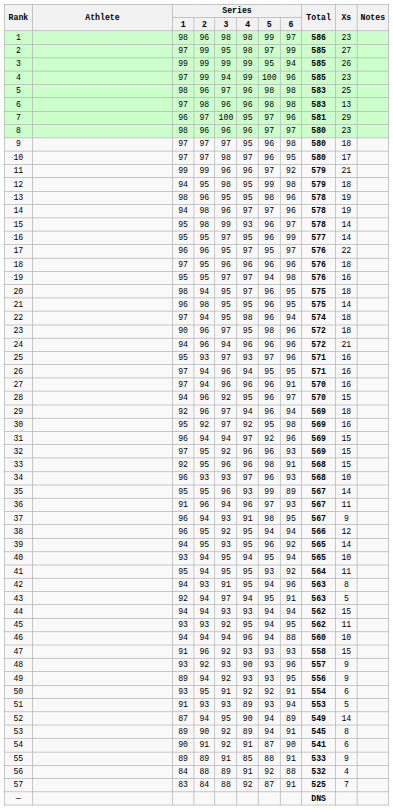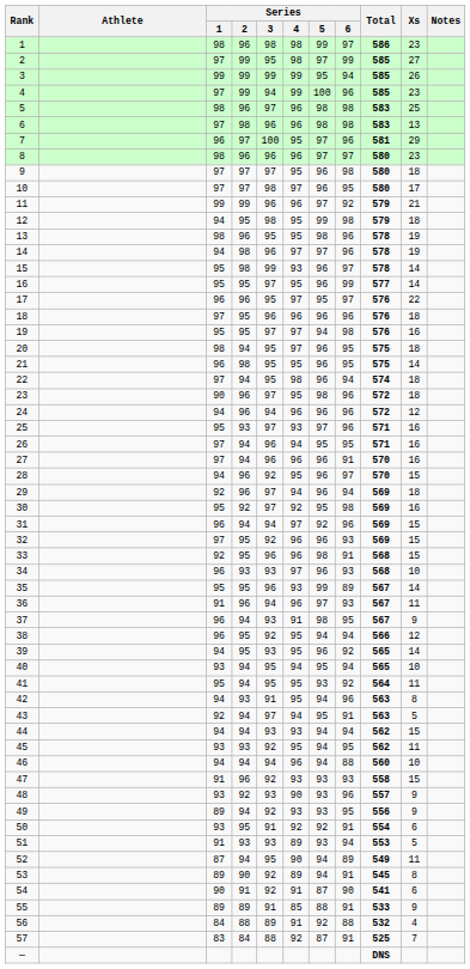 <table class="wikitable" style="text-align:center">
 <tr>
 <th rowspan=2 width=40>Rank</th>
 <th rowspan=2 width=250>Athlete</th>
 <th colspan=6>Series</th>
 <th rowspan=2 width=50>Total</th>
 <th rowspan=2 width=30>Xs</th>
 <th rowspan=2 width=45>Notes</th>
 </tr>
 <tr>
 <th width=30>1</th>
 <th width=30>2</th>
 <th width=30>3</th>
 <th width=30>4</th>
 <th width=30>5</th>
 <th width=30>6</th>
 </tr>
 <tr bgcolor=ccffcc>
 <td>1</td>
 <td align=left></td>
 <td>98</td>
 <td>96</td>
 <td>98</td>
 <td>98</td>
 <td>99</td>
 <td>97</td>
 <td><strong>586</strong></td>
 <td>23</td>
 <td></td>
 </tr>
 <tr bgcolor=ccffcc>
 <td>2</td>
 <td align=left></td>
 <td>97</td>
 <td>99</td>
 <td>95</td>
 <td>98</td>
 <td>97</td>
 <td>99</td>
 <td><strong>585</strong></td>
 <td>27</td>
 <td></td>
 </tr>
 <tr bgcolor=ccffcc>
 <td>3</td>
 <td align=left></td>
 <td>99</td>
 <td>99</td>
 <td>99</td>
 <td>99</td>
 <td>95</td>
 <td>94</td>
 <td><strong>585</strong></td>
 <td>26</td>
 <td></td>
 </tr>
 <tr bgcolor=ccffcc>
 <td>4</td>
 <td align=left></td>
 <td>97</td>
 <td>99</td>
 <td>94</td>
 <td>99</td>
 <td>100</td>
 <td>96</td>
 <td><strong>585</strong></td>
 <td>23</td>
 <td></td>
 </tr>
 <tr bgcolor=ccffcc>
 <td>5</td>
 <td align=left></td>
 <td>98</td>
 <td>96</td>
 <td>97</td>
 <td>96</td>
 <td>98</td>
 <td>98</td>
 <td><strong>583</strong></td>
 <td>25</td>
 <td></td>
 </tr>
 <tr bgcolor=ccffcc>
 <td>6</td>
 <td align=left></td>
 <td>97</td>
 <td>98</td>
 <td>96</td>
 <td>96</td>
 <td>98</td>
 <td>98</td>
 <td><strong>583</strong></td>
 <td>13</td>
 <td></td>
 </tr>
 <tr bgcolor=ccffcc>
 <td>7</td>
 <td align=left></td>
 <td>96</td>
 <td>97</td>
 <td>100</td>
 <td>95</td>
 <td>97</td>
 <td>96</td>
 <td><strong>581</strong></td>
 <td>29</td>
 <td></td>
 </tr>
 <tr bgcolor=ccffcc>
 <td>8</td>
 <td align=left></td>
 <td>98</td>
 <td>96</td>
 <td>96</td>
 <td>96</td>
 <td>97</td>
 <td>97</td>
 <td><strong>580</strong></td>
 <td>23</td>
 <td></td>
 </tr>
 <tr>
 <td>9</td>
 <td align=left></td>
 <td>97</td>
 <td>97</td>
 <td>97</td>
 <td>95</td>
 <td>96</td>
 <td>98</td>
 <td><strong>580</strong></td>
 <td>18</td>
 <td></td>
 </tr>
 <tr>
 <td>10</td>
 <td align=left></td>
 <td>97</td>
 <td>97</td>
 <td>98</td>
 <td>97</td>
 <td>96</td>
 <td>95</td>
 <td><strong>580</strong></td>
 <td>17</td>
 <td></td>
 </tr>
 <tr>
 <td>11</td>
 <td align=left></td>
 <td>99</td>
 <td>99</td>
 <td>96</td>
 <td>96</td>
 <td>97</td>
 <td>92</td>
 <td><strong>579</strong></td>
 <td>21</td>
 <td></td>
 </tr>
 <tr>
 <td>12</td>
 <td align=left></td>
 <td>94</td>
 <td>95</td>
 <td>98</td>
 <td>95</td>
 <td>99</td>
 <td>98</td>
 <td><strong>579</strong></td>
 <td>18</td>
 <td></td>
 </tr>
 <tr>
 <td>13</td>
 <td align=left></td>
 <td>98</td>
 <td>96</td>
 <td>95</td>
 <td>95</td>
 <td>98</td>
 <td>96</td>
 <td><strong>578</strong></td>
 <td>19</td>
 <td></td>
 </tr>
 <tr>
 <td>14</td>
 <td align=left></td>
 <td>94</td>
 <td>98</td>
 <td>96</td>
 <td>97</td>
 <td>97</td>
 <td>96</td>
 <td><strong>578</strong></td>
 <td>19</td>
 <td></td>
 </tr>
 <tr>
 <td>15</td>
 <td align=left></td>
 <td>95</td>
 <td>98</td>
 <td>99</td>
 <td>93</td>
 <td>96</td>
 <td>97</td>
 <td><strong>578</strong></td>
 <td>14</td>
 <td></td>
 </tr>
 <tr>
 <td>16</td>
 <td align=left></td>
 <td>95</td>
 <td>95</td>
 <td>97</td>
 <td>95</td>
 <td>96</td>
 <td>99</td>
 <td><strong>577</strong></td>
 <td>14</td>
 <td></td>
 </tr>
 <tr>
 <td>17</td>
 <td align=left></td>
 <td>96</td>
 <td>96</td>
 <td>95</td>
 <td>97</td>
 <td>95</td>
 <td>97</td>
 <td><strong>576</strong></td>
 <td>22</td>
 <td></td>
 </tr>
 <tr>
 <td>18</td>
 <td align=left></td>
 <td>97</td>
 <td>95</td>
 <td>96</td>
 <td>96</td>
 <td>96</td>
 <td>96</td>
 <td><strong>576</strong></td>
 <td>18</td>
 <td></td>
 </tr>
 <tr>
 <td>19</td>
 <td align=left></td>
 <td>95</td>
 <td>95</td>
 <td>97</td>
 <td>97</td>
 <td>94</td>
 <td>98</td>
 <td><strong>576</strong></td>
 <td>16</td>
 <td></td>
 </tr>
 <tr>
 <td>20</td>
 <td align=left></td>
 <td>98</td>
 <td>94</td>
 <td>95</td>
 <td>97</td>
 <td>96</td>
 <td>95</td>
 <td><strong>575</strong></td>
 <td>18</td>
 <td></td>
 </tr>
 <tr>
 <td>21</td>
 <td align=left></td>
 <td>96</td>
 <td>98</td>
 <td>95</td>
 <td>95</td>
 <td>96</td>
 <td>95</td>
 <td><strong>575</strong></td>
 <td>14</td>
 <td></td>
 </tr>
 <tr>
 <td>22</td>
 <td align=left></td>
 <td>97</td>
 <td>94</td>
 <td>95</td>
 <td>98</td>
 <td>96</td>
 <td>94</td>
 <td><strong>574</strong></td>
 <td>18</td>
 <td></td>
 </tr>
 <tr>
 <td>23</td>
 <td align=left></td>
 <td>90</td>
 <td>96</td>
 <td>97</td>
 <td>95</td>
 <td>98</td>
 <td>96</td>
 <td><strong>572</strong></td>
 <td>18</td>
 <td></td>
 </tr>
 <tr>
 <td>24</td>
 <td align=left></td>
 <td>94</td>
 <td>96</td>
 <td>94</td>
 <td>96</td>
 <td>96</td>
 <td>96</td>
 <td><strong>572</strong></td>
-<td>21</td>
+<td>12</td>
 <td></td>
 </tr>
 <tr>
 <td>25</td>
 <td align=left></td>
 <td>95</td>
 <td>93</td>
 <td>97</td>
 <td>93</td>
 <td>97</td>
 <td>96</td>
 <td><strong>571</strong></td>
 <td>16</td>
 <td></td>
 </tr>
 <tr>
 <td>26</td>
 <td align=left></td>
 <td>97</td>
 <td>94</td>
 <td>96</td>
 <td>94</td>
 <td>95</td>
 <td>95</td>
 <td><strong>571</strong></td>
 <td>16</td>
 <td></td>
 </tr>
 <tr>
 <td>27</td>
 <td align=left></td>
 <td>97</td>
 <td>94</td>
 <td>96</td>
 <td>96</td>
 <td>96</td>
 <td>91</td>
 <td><strong>570</strong></td>
 <td>16</td>
 <td></td>
 </tr>
 <tr>
 <td>28</td>
 <td align=left></td>
 <td>94</td>
 <td>96</td>
 <td>92</td>
 <td>95</td>
 <td>96</td>
 <td>97</td>
 <td><strong>570</strong></td>
 <td>15</td>
 <td></td>
 </tr>
 <tr>
 <td>29</td>
 <td align=left></td>
 <td>92</td>
 <td>96</td>
 <td>97</td>
 <td>94</td>
 <td>96</td>
 <td>94</td>
 <td><strong>569</strong></td>
 <td>18</td>
 <td></td>
 </tr>
 <tr>
 <td>30</td>
 <td align=left></td>
 <td>95</td>
 <td>92</td>
 <td>97</td>
 <td>92</td>
 <td>95</td>
 <td>98</td>
 <td><strong>569</strong></td>
 <td>16</td>
 <td></td>
 </tr>
 <tr>
 <td>31</td>
 <td align=left></td>
 <td>96</td>
 <td>94</td>
 <td>94</td>
 <td>97</td>
 <td>92</td>
 <td>96</td>
 <td><strong>569</strong></td>
 <td>15</td>
 <td></td>
 </tr>
 <tr>
 <td>32</td>
 <td align=left></td>
 <td>97</td>
 <td>95</td>
 <td>92</td>
 <td>96</td>
 <td>96</td>
 <td>93</td>
 <td><strong>569</strong></td>
 <td>15</td>
 <td></td>
 </tr>
 <tr>
 <td>33</td>
 <td align=left></td>
 <td>92</td>
 <td>95</td>
 <td>96</td>
 <td>96</td>
 <td>98</td>
 <td>91</td>
 <td><strong>568</strong></td>
 <td>15</td>
 <td></td>
 </tr>
 <tr>
 <td>34</td>
 <td align=left></td>
 <td>96</td>
 <td>93</td>
 <td>93</td>
 <td>97</td>
 <td>96</td>
 <td>93</td>
 <td><strong>568</strong></td>
 <td>10</td>
 <td></td>
 </tr>
 <tr>
 <td>35</td>
 <td align=left></td>
 <td>95</td>
 <td>95</td>
 <td>96</td>
 <td>93</td>
 <td>99</td>
 <td>89</td>
 <td><strong>567</strong></td>
 <td>14</td>
 <td></td>
 </tr>
 <tr>
 <td>36</td>
 <td align=left></td>
 <td>91</td>
 <td>96</td>
 <td>94</td>
 <td>96</td>
 <td>97</td>
 <td>93</td>
 <td><strong>567</strong></td>
 <td>11</td>
 <td></td>
 </tr>
 <tr>
 <td>37</td>
 <td align=left></td>
 <td>96</td>
 <td>94</td>
 <td>93</td>
 <td>91</td>
 <td>98</td>
 <td>95</td>
 <td><strong>567</strong></td>
 <td>9</td>
 <td></td>
 </tr>
 <tr>
 <td>38</td>
 <td align=left></td>
 <td>96</td>
 <td>95</td>
 <td>92</td>
 <td>95</td>
 <td>94</td>
 <td>94</td>
 <td><strong>566</strong></td>
 <td>12</td>
 <td></td>
 </tr>
 <tr>
 <td>39</td>
 <td align=left></td>
 <td>94</td>
 <td>95</td>
 <td>93</td>
 <td>95</td>
 <td>96</td>
 <td>92</td>
 <td><strong>565</strong></td>
 <td>14</td>
 <td></td>
 </tr>
 <tr>
 <td>40</td>
 <td align=left></td>
 <td>93</td>
 <td>94</td>
 <td>95</td>
 <td>94</td>
 <td>95</td>
 <td>94</td>
 <td><strong>565</strong></td>
 <td>10</td>
 <td></td>
 </tr>
 <tr>
 <td>41</td>
 <td align=left></td>
 <td>95</td>
 <td>94</td>
 <td>95</td>
 <td>95</td>
 <td>93</td>
 <td>92</td>
 <td><strong>564</strong></td>
 <td>11</td>
 <td></td>
 </tr>
 <tr>
 <td>42</td>
 <td align=left></td>
 <td>94</td>
 <td>93</td>
 <td>91</td>
 <td>95</td>
 <td>94</td>
 <td>96</td>
 <td><strong>563</strong></td>
 <td>8</td>
 <td></td>
 </tr>
 <tr>
 <td>43</td>
 <td align=left></td>
 <td>92</td>
 <td>94</td>
 <td>97</td>
 <td>94</td>
 <td>95</td>
 <td>91</td>
 <td><strong>563</strong></td>
 <td>5</td>
 <td></td>
 </tr>
 <tr>
 <td>44</td>
 <td align=left></td>
 <td>94</td>
 <td>94</td>
 <td>93</td>
 <td>93</td>
 <td>94</td>
 <td>94</td>
 <td><strong>562</strong></td>
 <td>15</td>
 <td></td>
 </tr>
 <tr>
 <td>45</td>
 <td align=left></td>
 <td>93</td>
 <td>93</td>
 <td>92</td>
 <td>95</td>
 <td>94</td>
 <td>95</td>
 <td><strong>562</strong></td>
 <td>11</td>
 <td></td>
 </tr>
 <tr>
 <td>46</td>
 <td align=left></td>
 <td>94</td>
 <td>94</td>
 <td>94</td>
 <td>96</td>
 <td>94</td>
 <td>88</td>
 <td><strong>560</strong></td>
 <td>10</td>
 <td></td>
 </tr>
 <tr>
 <td>47</td>
 <td align=left></td>
 <td>91</td>
 <td>96</td>
 <td>92</td>
 <td>93</td>
 <td>93</td>
 <td>93</td>
 <td><strong>558</strong></td>
 <td>15</td>
 <td></td>
 </tr>
 <tr>
 <td>48</td>
 <td align=left></td>
 <td>93</td>
 <td>92</td>
 <td>93</td>
 <td>90</td>
 <td>93</td>
 <td>96</td>
 <td><strong>557</strong></td>
 <td>9</td>
 <td></td>
 </tr>
 <tr>
 <td>49</td>
 <td align=left></td>
 <td>89</td>
 <td>94</td>
 <td>92</td>
 <td>93</td>
 <td>93</td>
 <td>95</td>
 <td><strong>556</strong></td>
 <td>9</td>
 <td></td>
 </tr>
 <tr>
 <td>50</td>
 <td align=left></td>
 <td>93</td>
 <td>95</td>
 <td>91</td>
 <td>92</td>
 <td>92</td>
 <td>91</td>
 <td><strong>554</strong></td>
 <td>6</td>
 <td></td>
 </tr>
 <tr>
 <td>51</td>
 <td align=left></td>
 <td>91</td>
 <td>93</td>
 <td>93</td>
 <td>89</td>
 <td>93</td>
 <td>94</td>
 <td><strong>553</strong></td>
 <td>5</td>
 <td></td>
 </tr>
 <tr>
 <td>52</td>
 <td align=left></td>
 <td>87</td>
 <td>94</td>
 <td>95</td>
 <td>90</td>
 <td>94</td>
 <td>89</td>
 <td><strong>549</strong></td>
-<td>14</td>
+<td>11</td>
 <td></td>
 </tr>
 <tr>
 <td>53</td>
 <td align=left></td>
 <td>89</td>
 <td>90</td>
 <td>92</td>
 <td>89</td>
 <td>94</td>
 <td>91</td>
 <td><strong>545</strong></td>
 <td>8</td>
 <td></td>
 </tr>
 <tr>
 <td>54</td>
 <td align=left></td>
 <td>90</td>
 <td>91</td>
 <td>92</td>
 <td>91</td>
 <td>87</td>
 <td>90</td>
 <td><strong>541</strong></td>
 <td>6</td>
 <td></td>
 </tr>
 <tr>
 <td>55</td>
 <td align=left></td>
 <td>89</td>
 <td>89</td>
 <td>91</td>
 <td>85</td>
 <td>88</td>
 <td>91</td>
 <td><strong>533</strong></td>
 <td>9</td>
 <td></td>
 </tr>
 <tr>
 <td>56</td>
 <td align=left></td>
 <td>84</td>
 <td>88</td>
 <td>89</td>
 <td>91</td>
 <td>92</td>
 <td>88</td>
 <td><strong>532</strong></td>
 <td>4</td>
 <td></td>
 </tr>
 <tr>
 <td>57</td>
 <td align=left></td>
 <td>83</td>
 <td>84</td>
 <td>88</td>
 <td>92</td>
 <td>87</td>
 <td>91</td>
 <td><strong>525</strong></td>
 <td>7</td>
 <td></td>
 </tr>
 <tr>
 <td>—</td>
 <td align=left></td>
 <td></td>
 <td></td>
 <td></td>
 <td></td>
 <td></td>
 <td></td>
 <td><strong>DNS</strong></td>
 <td></td>
 <td></td>
 </tr>
 </table>
